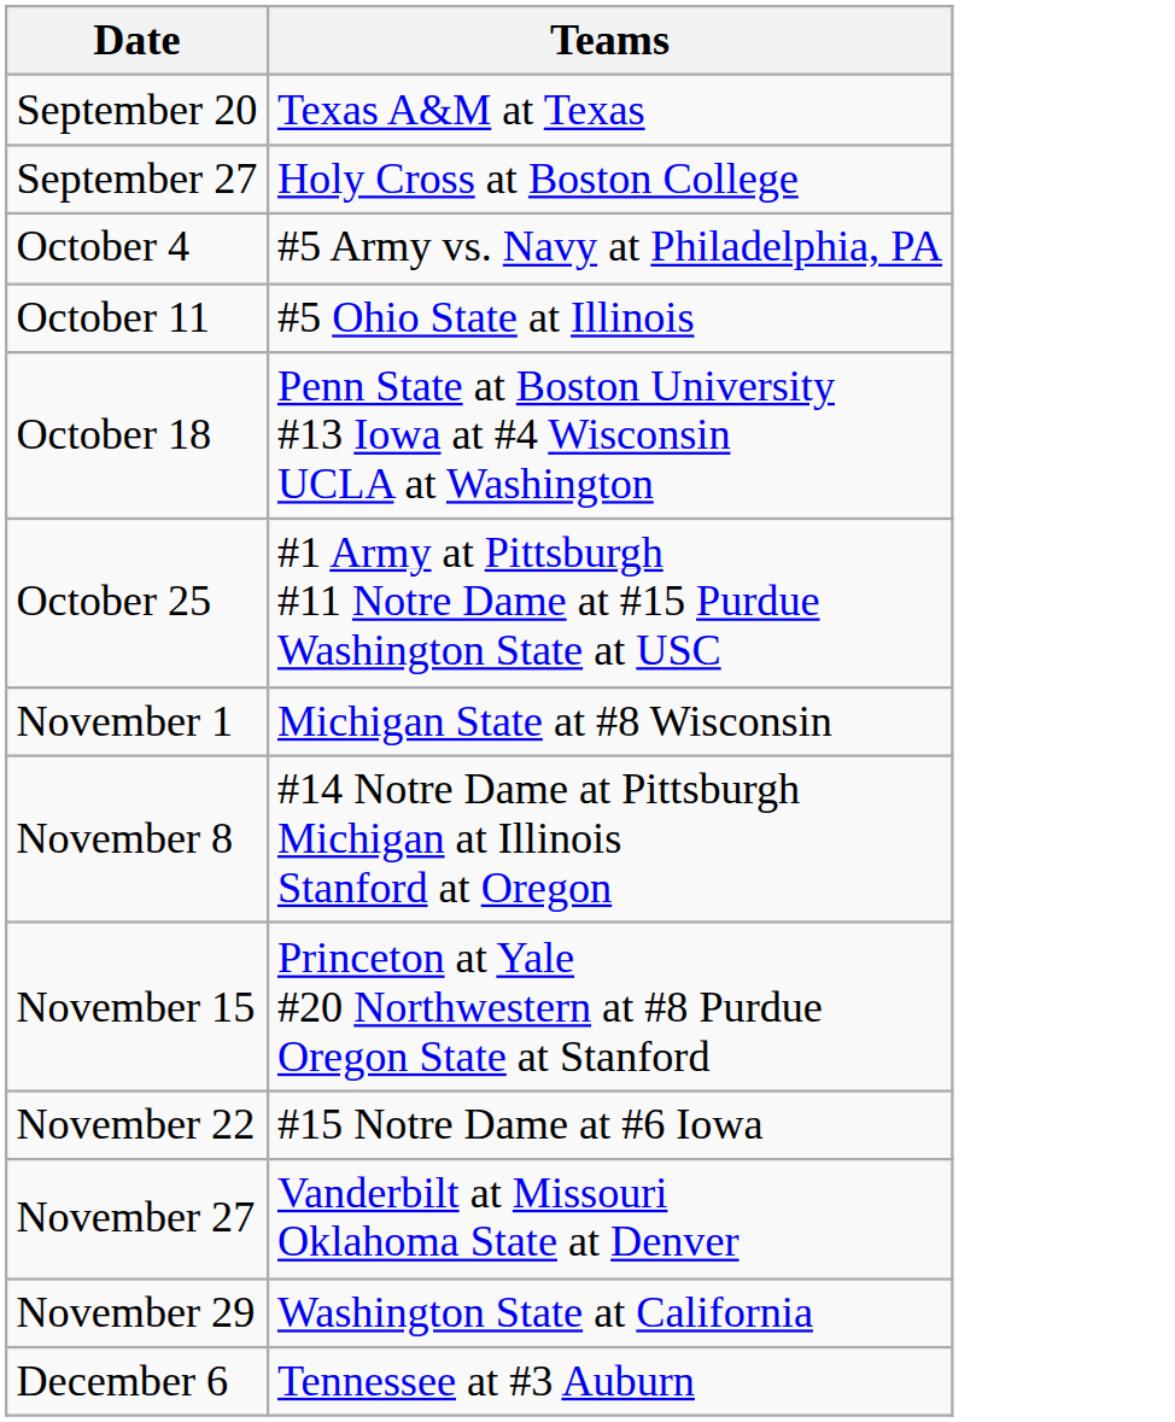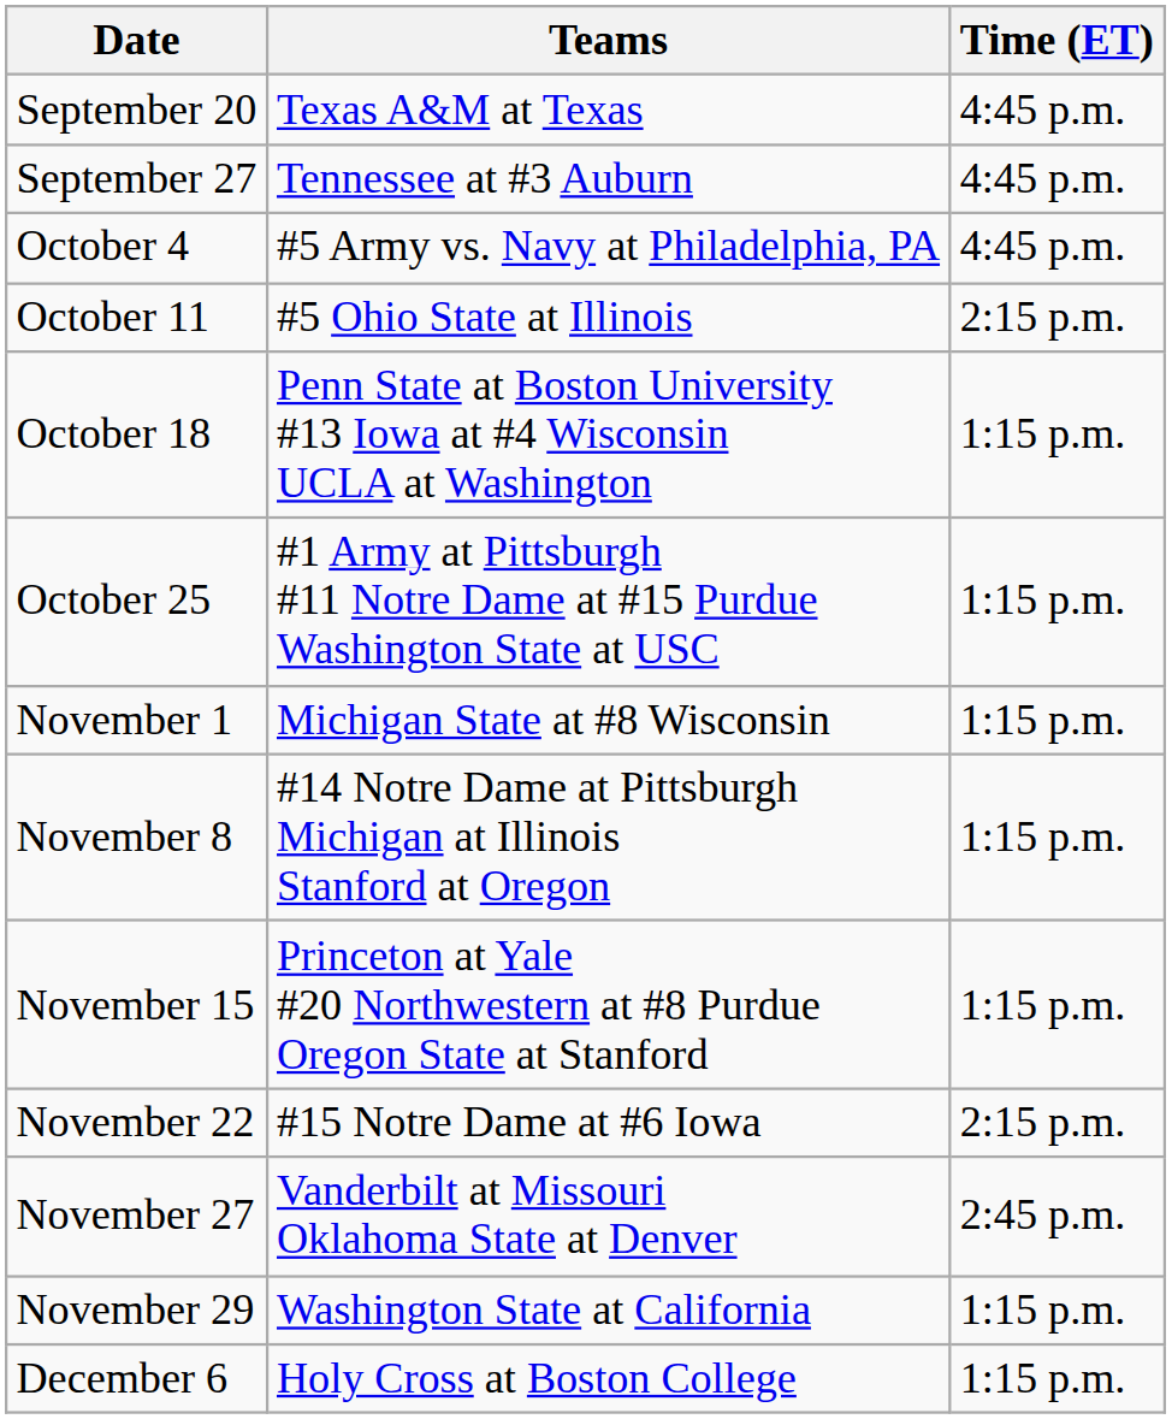 <table class="wikitable">
 <tr>
 <th>Date</th>
 <th>Teams</th>
+<th>Time (<a href='#'>ET</a>)</th>
 </tr>
 <tr>
 <td>September 20</td>
 <td><a href='#'>Texas A&M</a> at <a href='#'>Texas</a></td>
+<td>4:45 p.m.</td>
 </tr>
 <tr>
 <td>September 27</td>
-<td><a href='#'>Holy Cross</a> at <a href='#'>Boston College</a></td>
+<td><a href='#'>Tennessee</a> at #3 <a href='#'>Auburn</a></td>
+<td>4:45 p.m.</td>
 </tr>
 <tr>
 <td>October 4</td>
 <td>#5 Army vs. <a href='#'>Navy</a> at <a href='#'>Philadelphia, PA</a></td>
+<td>4:45 p.m.</td>
 </tr>
 <tr>
 <td>October 11</td>
 <td>#5 <a href='#'>Ohio State</a> at <a href='#'>Illinois</a></td>
+<td>2:15 p.m.</td>
 </tr>
 <tr>
 <td>October 18</td>
 <td><a href='#'>Penn State</a> at <a href='#'>Boston University</a><br>#13 <a href='#'>Iowa</a> at #4 <a href='#'>Wisconsin</a><br><a href='#'>UCLA</a> at <a href='#'>Washington</a></td>
+<td>1:15 p.m.</td>
 </tr>
 <tr>
 <td>October 25</td>
 <td>#1 <a href='#'>Army</a> at <a href='#'>Pittsburgh</a><br>#11 <a href='#'>Notre Dame</a> at #15 <a href='#'>Purdue</a><br><a href='#'>Washington State</a> at <a href='#'>USC</a></td>
+<td>1:15 p.m.</td>
 </tr>
 <tr>
 <td>November 1</td>
 <td><a href='#'>Michigan State</a> at #8 Wisconsin</td>
+<td>1:15 p.m.</td>
 </tr>
 <tr>
 <td>November 8</td>
 <td>#14 Notre Dame at Pittsburgh<br><a href='#'>Michigan</a> at Illinois<br><a href='#'>Stanford</a> at <a href='#'>Oregon</a></td>
+<td>1:15 p.m.</td>
 </tr>
 <tr>
 <td>November 15</td>
 <td><a href='#'>Princeton</a> at <a href='#'>Yale</a><br>#20 <a href='#'>Northwestern</a> at #8 Purdue<br><a href='#'>Oregon State</a> at Stanford</td>
+<td>1:15 p.m.</td>
 </tr>
 <tr>
 <td>November 22</td>
 <td>#15 Notre Dame at #6 Iowa</td>
+<td>2:15 p.m.</td>
 </tr>
 <tr>
 <td>November 27</td>
 <td><a href='#'>Vanderbilt</a> at <a href='#'>Missouri</a><br><a href='#'>Oklahoma State</a> at <a href='#'>Denver</a></td>
+<td>2:45 p.m.</td>
 </tr>
 <tr>
 <td>November 29</td>
 <td><a href='#'>Washington State</a> at <a href='#'>California</a></td>
+<td>1:15 p.m.</td>
 </tr>
 <tr>
 <td>December 6</td>
-<td><a href='#'>Tennessee</a> at #3 <a href='#'>Auburn</a></td>
+<td><a href='#'>Holy Cross</a> at <a href='#'>Boston College</a></td>
+<td>1:15 p.m.</td>
 </tr>
 </table>
